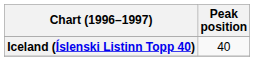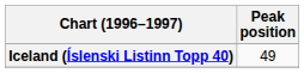 <table class="wikitable sortable plainrowheaders" style="text-align:center">
 <tr>
 <th>Chart (1996–1997)</th>
 <th>Peak<br>position</th>
 </tr>
 <tr>
 </tr>
 <tr>
 </tr>
 <tr>
 <th scope="row">Iceland (<a href='#'>Íslenski Listinn Topp 40</a>)</th>
-<td>40</td>
+<td>49</td>
 </tr>
 <tr>
 </tr>
 <tr>
 </tr>
 <tr>
 </tr>
 <tr>
 </tr>
 <tr>
 </tr>
 </table>
